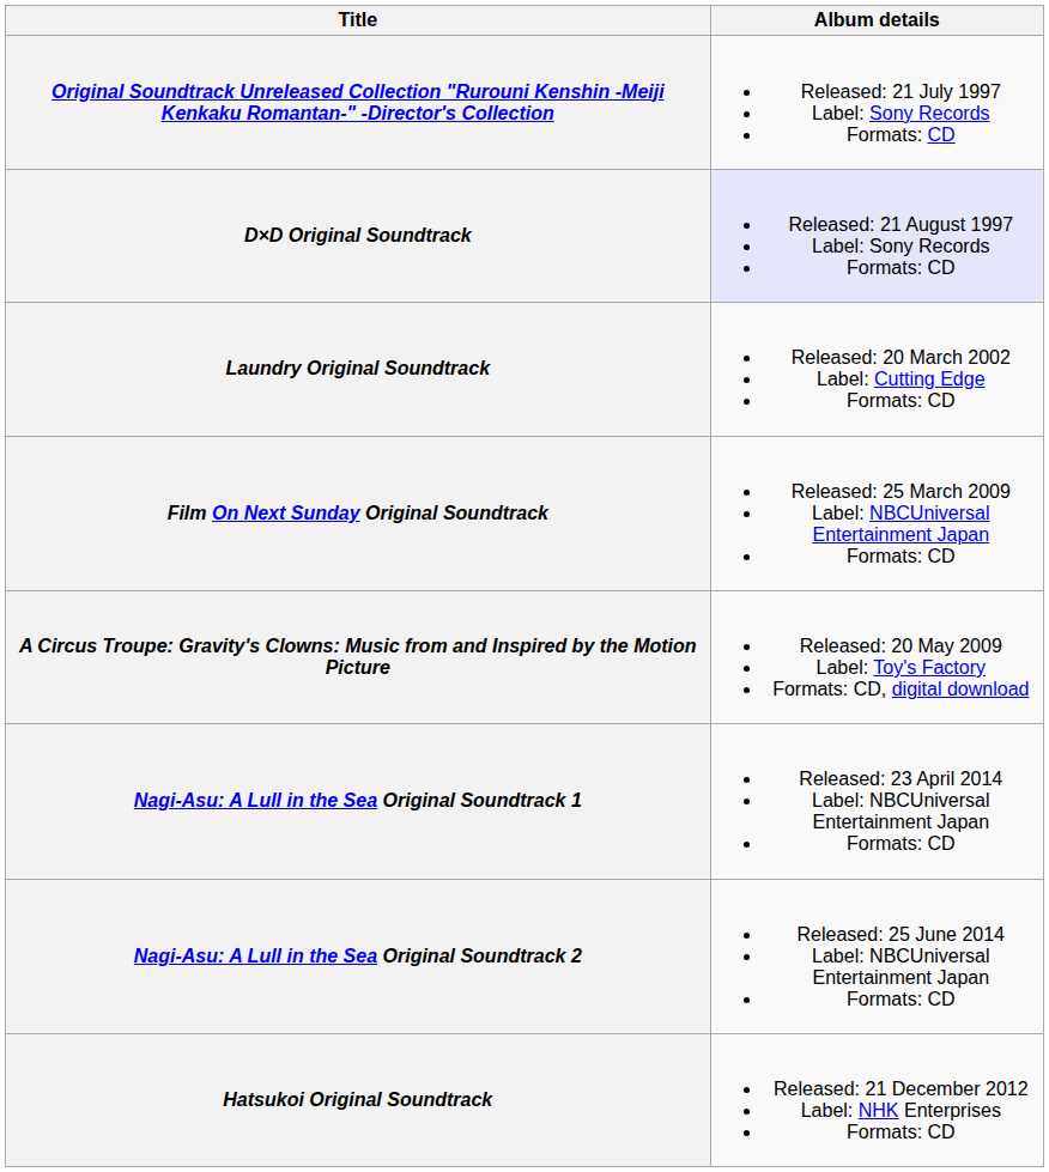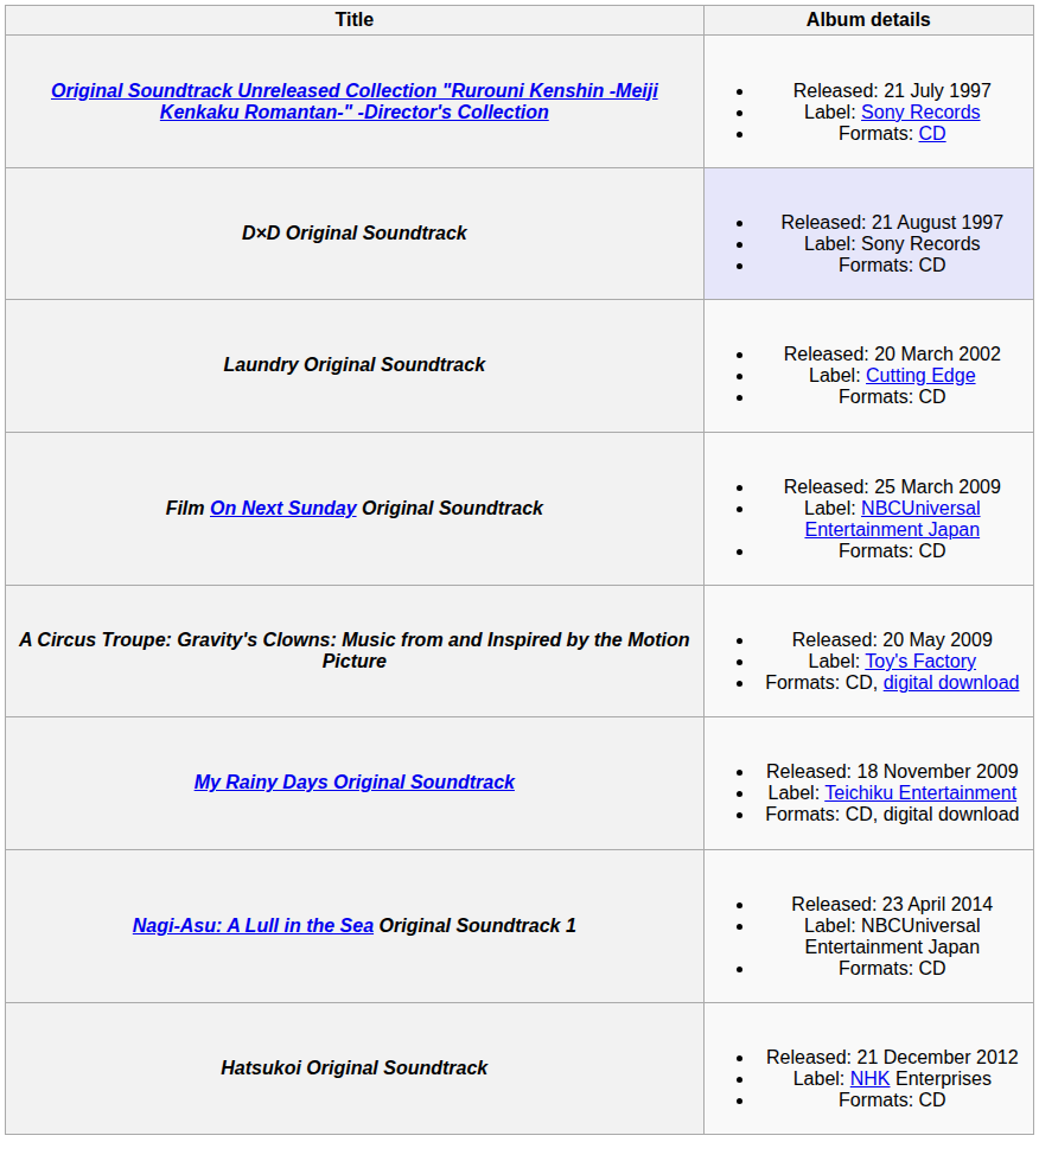 <table class="wikitable plainrowheaders" style="text-align:center;">
 <tr>
 <th rowspan="1">Title</th>
 <th rowspan="1">Album details</th>
 </tr>
 <tr>
 <th scope="row"><em><a href='#'>Original Soundtrack Unreleased Collection "Rurouni Kenshin -Meiji Kenkaku Romantan-" -Director's Collection</a></em></th>
 <td><br><ul><li>Released: 21 July 1997</li><li>Label: <a href='#'>Sony Records</a></li><li>Formats: <a href='#'>CD</a></li></ul></td>
 </tr>
 <tr>
 <th scope="row"><em>D×D Original Soundtrack</em></th>
 <td style="background: lavender;"><br><ul><li>Released: 21 August 1997</li><li>Label: Sony Records</li><li>Formats: CD</li></ul></td>
 </tr>
 <tr>
 <th scope="row"><em>Laundry Original Soundtrack</em></th>
 <td><br><ul><li>Released: 20 March 2002</li><li>Label: <a href='#'>Cutting Edge</a></li><li>Formats: CD</li></ul></td>
 </tr>
 <tr>
 <th scope="row"><em>Film <a href='#'>On Next Sunday</a> Original Soundtrack</em></th>
 <td><br><ul><li>Released: 25 March 2009</li><li>Label: <a href='#'>NBCUniversal Entertainment Japan</a></li><li>Formats: CD</li></ul></td>
 </tr>
 <tr>
 <th scope="row"><em>A Circus Troupe: Gravity's Clowns: Music from and Inspired by the Motion Picture</em></th>
 <td><br><ul><li>Released: 20 May 2009</li><li>Label: <a href='#'>Toy's Factory</a></li><li>Formats: CD, <a href='#'>digital download</a></li></ul></td>
 </tr>
 <tr>
+<th scope="row"><em><a href='#'>My Rainy Days Original Soundtrack</a></em></th>
+<td><br><ul><li>Released: 18 November 2009</li><li>Label: <a href='#'>Teichiku Entertainment</a></li><li>Formats: CD, digital download</li></ul></td>
+</tr>
+<tr>
 <th scope="row"><em><a href='#'>Nagi-Asu: A Lull in the Sea</a> Original Soundtrack 1</em></th>
 <td><br><ul><li>Released: 23 April 2014</li><li>Label: NBCUniversal Entertainment Japan</li><li>Formats: CD</li></ul></td>
-</tr>
-<tr>
-<th scope="row"><em><a href='#'>Nagi-Asu: A Lull in the Sea</a> Original Soundtrack 2</em></th>
-<td><br><ul><li>Released: 25 June 2014</li><li>Label: NBCUniversal Entertainment Japan</li><li>Formats: CD</li></ul></td>
 </tr>
 <tr>
 <th scope="row"><em>Hatsukoi Original Soundtrack</em></th>
 <td><br><ul><li>Released: 21 December 2012</li><li>Label: <a href='#'>NHK</a> Enterprises</li><li>Formats: CD</li></ul></td>
 </tr>
 </table>
